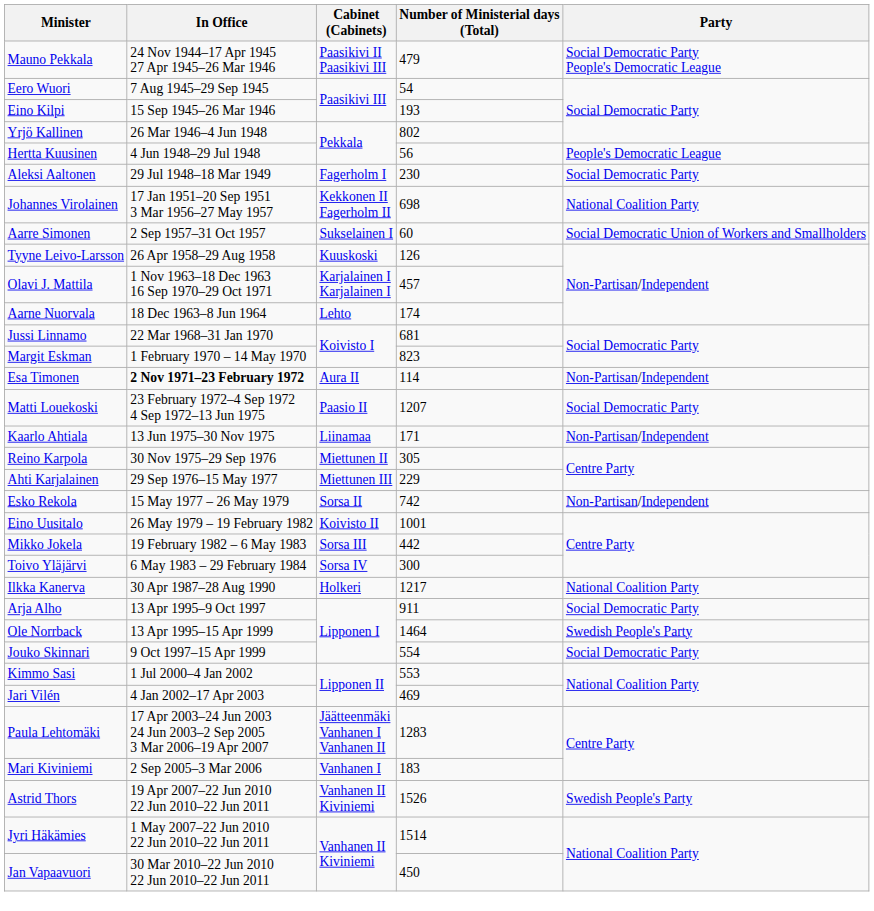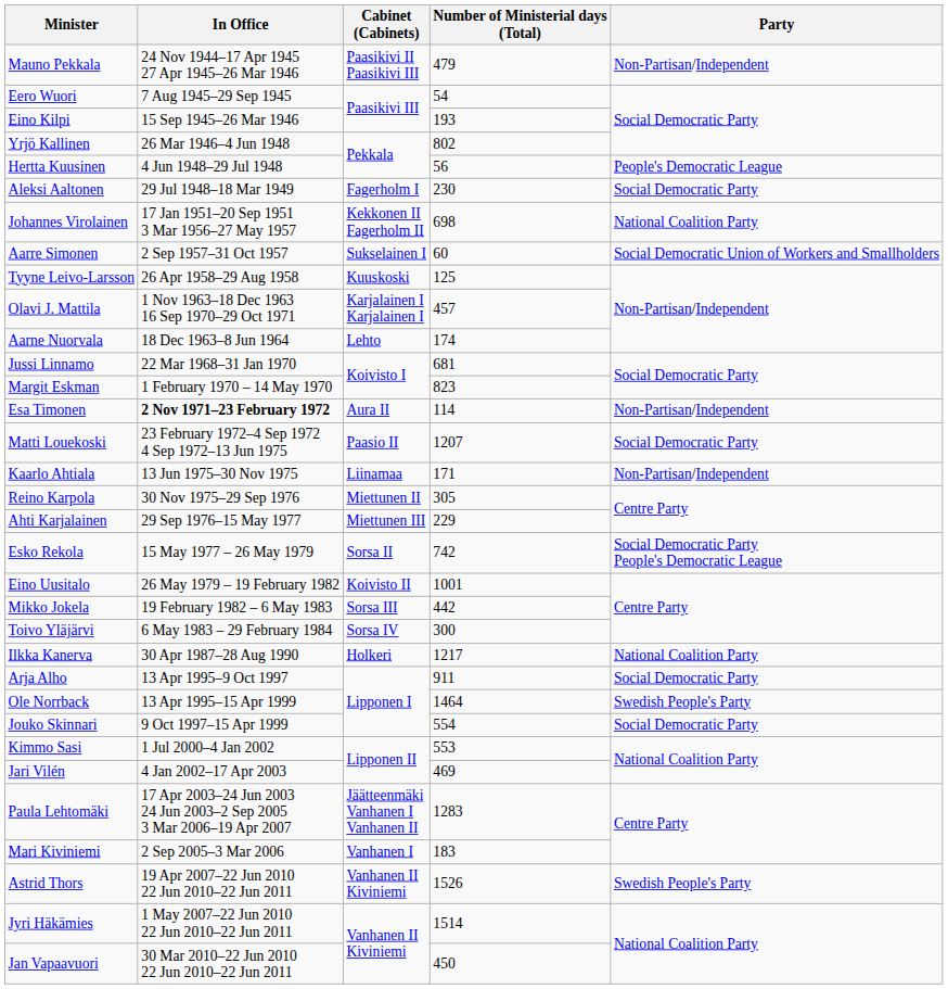 <table class="wikitable">
 <tr>
 <th>Minister</th>
 <th>In Office</th>
 <th>Cabinet<br>(Cabinets)</th>
 <th>Number of Ministerial days <br>(Total)</th>
 <th>Party</th>
 </tr>
 <tr>
 <td><a href='#'>Mauno Pekkala</a></td>
 <td>24 Nov 1944–17 Apr 1945<br>27 Apr 1945–26  Mar  1946</td>
 <td><a href='#'>Paasikivi II</a><br><a href='#'>Paasikivi III</a></td>
 <td>479</td>
-<td><a href='#'>Social Democratic Party</a><br><a href='#'>People's Democratic League</a></td>
+<td><a href='#'>Non-Partisan</a>/<a href='#'>Independent</a></td>
 </tr>
 <tr>
 <td><a href='#'>Eero Wuori</a></td>
 <td>7 Aug 1945–29 Sep 1945</td>
 <td rowspan=2><a href='#'>Paasikivi III</a></td>
 <td>54</td>
 <td rowspan=3><a href='#'>Social Democratic Party</a></td>
 </tr>
 <tr>
 <td><a href='#'>Eino Kilpi</a></td>
 <td>15 Sep 1945–26  Mar  1946</td>
 <td>193</td>
 </tr>
 <tr>
 <td><a href='#'>Yrjö Kallinen</a></td>
 <td>26  Mar  1946–4 Jun 1948</td>
 <td rowspan=2><a href='#'>Pekkala</a></td>
 <td>802</td>
 </tr>
 <tr>
 <td><a href='#'>Hertta Kuusinen</a></td>
 <td>4 Jun 1948–29 Jul 1948</td>
 <td>56</td>
 <td><a href='#'>People's Democratic League</a></td>
 </tr>
 <tr>
 <td><a href='#'>Aleksi Aaltonen</a></td>
 <td>29 Jul 1948–18  Mar  1949</td>
 <td><a href='#'>Fagerholm I</a></td>
 <td>230</td>
 <td><a href='#'>Social Democratic Party</a></td>
 </tr>
 <tr>
 <td><a href='#'>Johannes Virolainen</a></td>
 <td>17 Jan 1951–20 Sep 1951<br>3  Mar  1956–27 May 1957</td>
 <td><a href='#'>Kekkonen II</a><br><a href='#'>Fagerholm II</a></td>
 <td>698</td>
 <td><a href='#'>National Coalition Party</a></td>
 </tr>
 <tr>
 <td><a href='#'>Aarre Simonen</a></td>
 <td>2 Sep 1957–31 Oct 1957</td>
 <td><a href='#'>Sukselainen I</a></td>
 <td>60</td>
 <td><a href='#'>Social Democratic Union of Workers and Smallholders</a></td>
 </tr>
 <tr>
 <td><a href='#'>Tyyne Leivo-Larsson</a></td>
 <td>26 Apr 1958–29 Aug 1958</td>
 <td><a href='#'>Kuuskoski</a></td>
-<td>126</td>
+<td>125</td>
 <td rowspan=3><a href='#'>Non-Partisan</a>/<a href='#'>Independent</a></td>
 </tr>
 <tr>
 <td><a href='#'>Olavi J. Mattila</a></td>
 <td>1 Nov 1963–18 Dec 1963<br>16 Sep 1970–29 Oct 1971</td>
 <td><a href='#'>Karjalainen I</a><br><a href='#'>Karjalainen I</a></td>
 <td>457</td>
 </tr>
 <tr>
 <td><a href='#'>Aarne Nuorvala</a></td>
 <td>18 Dec 1963–8 Jun 1964</td>
 <td><a href='#'>Lehto</a></td>
 <td>174</td>
 </tr>
 <tr>
 <td><a href='#'>Jussi Linnamo</a></td>
 <td>22  Mar  1968–31 Jan 1970</td>
 <td rowspan=2><a href='#'>Koivisto I</a></td>
 <td>681</td>
 <td rowspan=2><a href='#'>Social Democratic Party</a></td>
 </tr>
 <tr>
 <td><a href='#'>Margit Eskman</a></td>
 <td>1  February 1970 – 14 May 1970</td>
 <td>823</td>
 </tr>
 <tr>
 <td><a href='#'>Esa Timonen</a></td>
 <td><strong>2 Nov 1971–23  February 1972</strong></td>
 <td><a href='#'>Aura II</a></td>
 <td>114</td>
 <td><a href='#'>Non-Partisan</a>/<a href='#'>Independent</a></td>
 </tr>
 <tr>
 <td><a href='#'>Matti Louekoski</a></td>
 <td>23  February 1972–4 Sep 1972<br>4 Sep 1972–13 Jun 1975</td>
 <td><a href='#'>Paasio II</a></td>
 <td>1207</td>
 <td><a href='#'>Social Democratic Party</a></td>
 </tr>
 <tr>
 <td><a href='#'>Kaarlo Ahtiala</a></td>
 <td>13 Jun 1975–30 Nov 1975</td>
 <td><a href='#'>Liinamaa</a></td>
 <td>171</td>
 <td><a href='#'>Non-Partisan</a>/<a href='#'>Independent</a></td>
 </tr>
 <tr>
 <td><a href='#'>Reino Karpola</a></td>
 <td>30 Nov 1975–29 Sep 1976</td>
 <td><a href='#'>Miettunen II</a></td>
 <td>305</td>
 <td rowspan=2><a href='#'>Centre Party</a></td>
 </tr>
 <tr>
 <td><a href='#'>Ahti Karjalainen</a></td>
 <td>29 Sep 1976–15 May 1977</td>
 <td><a href='#'>Miettunen III</a></td>
 <td>229</td>
 </tr>
 <tr>
 <td><a href='#'>Esko Rekola</a></td>
 <td>15 May 1977 – 26 May 1979</td>
 <td><a href='#'>Sorsa II</a></td>
 <td>742</td>
-<td><a href='#'>Non-Partisan</a>/<a href='#'>Independent</a></td>
+<td><a href='#'>Social Democratic Party</a><br><a href='#'>People's Democratic League</a></td>
 </tr>
 <tr>
 <td><a href='#'>Eino Uusitalo</a></td>
 <td>26 May 1979 – 19  February 1982</td>
 <td><a href='#'>Koivisto II</a></td>
 <td>1001</td>
 <td rowspan=3><a href='#'>Centre Party</a></td>
 </tr>
 <tr>
 <td><a href='#'>Mikko Jokela</a></td>
 <td>19  February 1982 – 6 May 1983</td>
 <td><a href='#'>Sorsa III</a></td>
 <td>442</td>
 </tr>
 <tr>
 <td><a href='#'>Toivo Yläjärvi</a></td>
 <td>6 May 1983 – 29  February 1984</td>
 <td><a href='#'>Sorsa IV</a></td>
 <td>300</td>
 </tr>
 <tr>
 <td><a href='#'>Ilkka Kanerva</a></td>
 <td>30 Apr 1987–28 Aug 1990</td>
 <td><a href='#'>Holkeri</a></td>
 <td>1217</td>
 <td><a href='#'>National Coalition Party</a></td>
 </tr>
 <tr>
 <td><a href='#'>Arja Alho</a></td>
 <td>13 Apr 1995–9 Oct 1997</td>
 <td rowspan=3><a href='#'>Lipponen I</a></td>
 <td>911</td>
 <td><a href='#'>Social Democratic Party</a></td>
 </tr>
 <tr>
 <td><a href='#'>Ole Norrback</a></td>
 <td>13 Apr 1995–15 Apr 1999</td>
 <td>1464</td>
 <td><a href='#'>Swedish People's Party</a></td>
 </tr>
 <tr>
 <td><a href='#'>Jouko Skinnari</a></td>
 <td>9 Oct 1997–15 Apr 1999</td>
 <td>554</td>
 <td><a href='#'>Social Democratic Party</a></td>
 </tr>
 <tr>
 <td><a href='#'>Kimmo Sasi</a></td>
 <td>1 Jul 2000–4 Jan 2002</td>
 <td rowspan=2><a href='#'>Lipponen II</a></td>
 <td>553</td>
 <td rowspan=2><a href='#'>National Coalition Party</a></td>
 </tr>
 <tr>
 <td><a href='#'>Jari Vilén</a></td>
 <td>4 Jan 2002–17 Apr 2003</td>
 <td>469</td>
 </tr>
 <tr>
 <td><a href='#'>Paula Lehtomäki</a></td>
 <td>17 Apr 2003–24 Jun 2003<br>24 Jun 2003–2 Sep 2005<br>3  Mar  2006–19 Apr 2007</td>
 <td><a href='#'>Jäätteenmäki</a><br><a href='#'>Vanhanen I</a><br><a href='#'>Vanhanen II</a></td>
 <td>1283</td>
 <td rowspan=2><a href='#'>Centre Party</a></td>
 </tr>
 <tr>
 <td><a href='#'>Mari Kiviniemi</a></td>
 <td>2 Sep 2005–3  Mar  2006</td>
 <td><a href='#'>Vanhanen I</a></td>
 <td>183</td>
 </tr>
 <tr>
 <td><a href='#'>Astrid Thors</a></td>
 <td>19 Apr 2007–22 Jun 2010<br>22 Jun 2010–22 Jun 2011</td>
 <td><a href='#'>Vanhanen II</a><br><a href='#'>Kiviniemi</a></td>
 <td>1526</td>
 <td><a href='#'>Swedish People's Party</a></td>
 </tr>
 <tr>
 <td><a href='#'>Jyri Häkämies</a></td>
 <td>1 May 2007–22 Jun 2010<br>22 Jun 2010–22 Jun 2011</td>
 <td rowspan=2><a href='#'>Vanhanen II</a><br><a href='#'>Kiviniemi</a></td>
 <td>1514</td>
 <td rowspan=2><a href='#'>National Coalition Party</a></td>
 </tr>
 <tr>
 <td><a href='#'>Jan Vapaavuori</a></td>
 <td>30  Mar  2010–22 Jun 2010<br>22 Jun 2010–22 Jun 2011</td>
 <td>450</td>
 </tr>
 </table>
